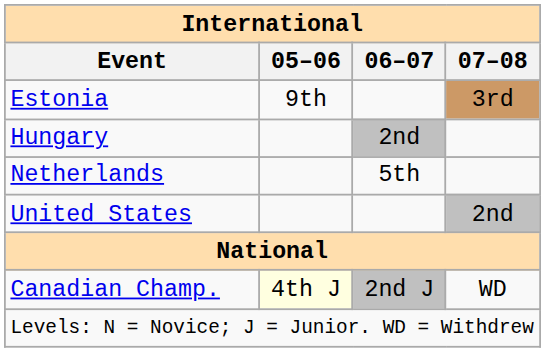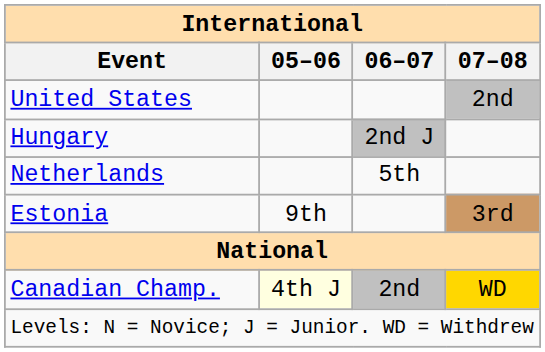 <table class="wikitable" style="text-align:center">
 <tr>
 <th colspan="4" style="background-color: #ffdead; " align="center">International</th>
 </tr>
 <tr>
 <th>Event</th>
 <th>05–06</th>
 <th>06–07</th>
 <th>07–08</th>
 </tr>
 <tr>
-<td align="left"> <a href='#'>Estonia</a></td>
-<td>9th</td>
+<td align="left"> <a href='#'>United States</a></td>
 <td></td>
-<td bgcolor="cc9966">3rd</td>
+<td></td>
+<td bgcolor="silver">2nd</td>
 </tr>
 <tr>
 <td align="left"> <a href='#'>Hungary</a></td>
 <td></td>
-<td bgcolor="silver">2nd</td>
+<td bgcolor="silver">2nd J</td>
 <td></td>
 </tr>
 <tr>
 <td align="left"> <a href='#'>Netherlands</a></td>
 <td></td>
 <td>5th</td>
 <td></td>
 </tr>
 <tr>
-<td align="left"> <a href='#'>United States</a></td>
+<td align="left"> <a href='#'>Estonia</a></td>
+<td>9th</td>
 <td></td>
-<td></td>
-<td bgcolor="silver">2nd</td>
+<td bgcolor="cc9966">3rd</td>
 </tr>
 <tr>
 <th colspan="4" style="background-color: #ffdead; " align="center">National</th>
 </tr>
 <tr>
 <td align="left"><a href='#'>Canadian Champ.</a></td>
 <td style="background: lightyellow;">4th J</td>
-<td bgcolor="silver">2nd J</td>
-<td>WD</td>
+<td bgcolor="silver">2nd</td>
+<td style="background: gold;">WD</td>
 </tr>
 <tr>
 <td colspan="4" align="center"><small> Levels: N = Novice; J = Junior. WD = Withdrew </small></td>
 </tr>
 </table>
